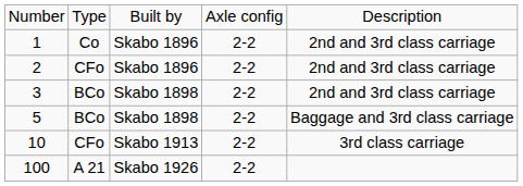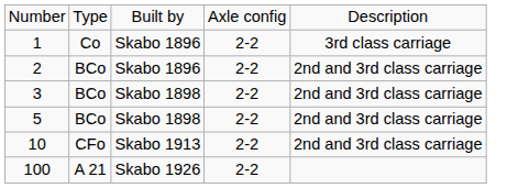 <table class="wikitable" style="text-align:center">
 <tr>
 <td>Number</td>
 <td>Type</td>
 <td>Built by</td>
 <td>Axle config</td>
 <td>Description</td>
 </tr>
 <tr>
 <td>1</td>
 <td>Co</td>
 <td>Skabo 1896</td>
 <td>2-2</td>
-<td>2nd and 3rd class carriage</td>
+<td>3rd class carriage</td>
 </tr>
 <tr>
 <td>2</td>
-<td>CFo</td>
+<td>BCo</td>
 <td>Skabo 1896</td>
 <td>2-2</td>
 <td>2nd and 3rd class carriage</td>
 </tr>
 <tr>
 <td>3</td>
 <td>BCo</td>
 <td>Skabo 1898</td>
 <td>2-2</td>
 <td>2nd and 3rd class carriage</td>
 </tr>
 <tr>
 <td>5</td>
 <td>BCo</td>
 <td>Skabo 1898</td>
 <td>2-2</td>
-<td>Baggage and 3rd class carriage</td>
+<td>2nd and 3rd class carriage</td>
 </tr>
 <tr>
 <td>10</td>
 <td>CFo</td>
 <td>Skabo 1913</td>
 <td>2-2</td>
-<td>3rd class carriage</td>
+<td>2nd and 3rd class carriage</td>
 </tr>
 <tr>
 <td>100</td>
 <td>A 21</td>
 <td>Skabo 1926</td>
 <td>2-2</td>
 <td></td>
 </tr>
 </table>
